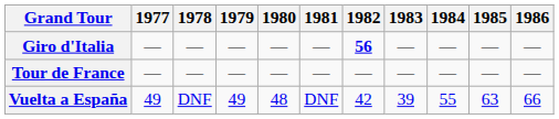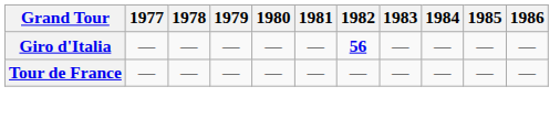 <table class="wikitable plainrowheaders">
 <tr>
 <th scope="col"><a href='#'>Grand Tour</a></th>
 <th scope="col">1977</th>
 <th scope="col">1978</th>
 <th scope="col">1979</th>
 <th scope="col">1980</th>
 <th scope="col">1981</th>
 <th scope="col">1982</th>
 <th scope="col">1983</th>
 <th scope="col">1984</th>
 <th scope="col">1985</th>
 <th scope="col">1986</th>
 </tr>
 <tr style="text-align:center;">
 <th scope="row"> <a href='#'>Giro d'Italia</a></th>
 <td>—</td>
 <td>—</td>
 <td>—</td>
 <td>—</td>
 <td>—</td>
 <td><strong><a href='#'>56</a></strong></td>
 <td>—</td>
 <td>—</td>
 <td>—</td>
 <td>—</td>
 </tr>
 <tr style="text-align:center;">
 <th scope="row"> <a href='#'>Tour de France</a></th>
 <td>—</td>
 <td>—</td>
 <td>—</td>
 <td>—</td>
 <td>—</td>
 <td>—</td>
 <td>—</td>
 <td>—</td>
 <td>—</td>
 <td>—</td>
 </tr>
-<tr style="text-align:center;">
-<th scope="row"> <a href='#'>Vuelta a España</a></th>
-<td><a href='#'>49</a></td>
-<td><a href='#'>DNF</a></td>
-<td><a href='#'>49</a></td>
-<td><a href='#'>48</a></td>
-<td><a href='#'>DNF</a></td>
-<td><a href='#'>42</a></td>
-<td><a href='#'>39</a></td>
-<td><a href='#'>55</a></td>
-<td><a href='#'>63</a></td>
-<td><a href='#'>66</a></td>
-</tr>
 </table>
